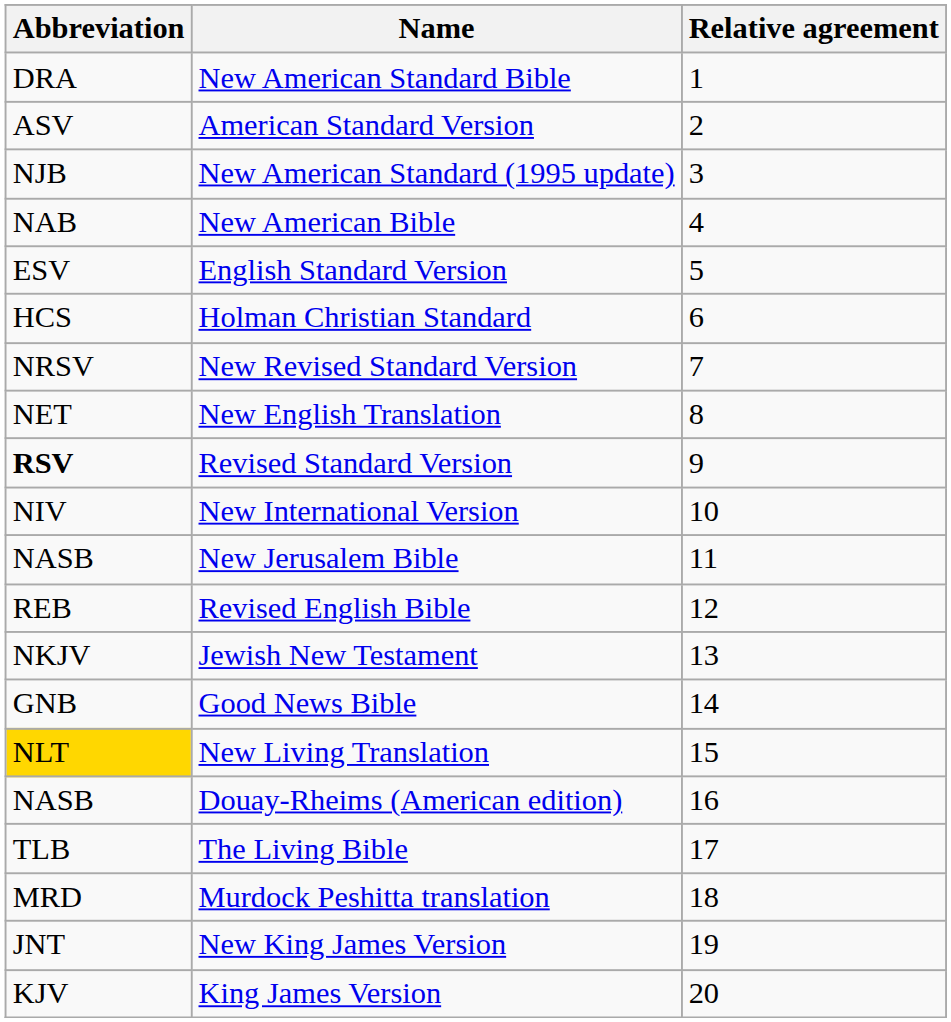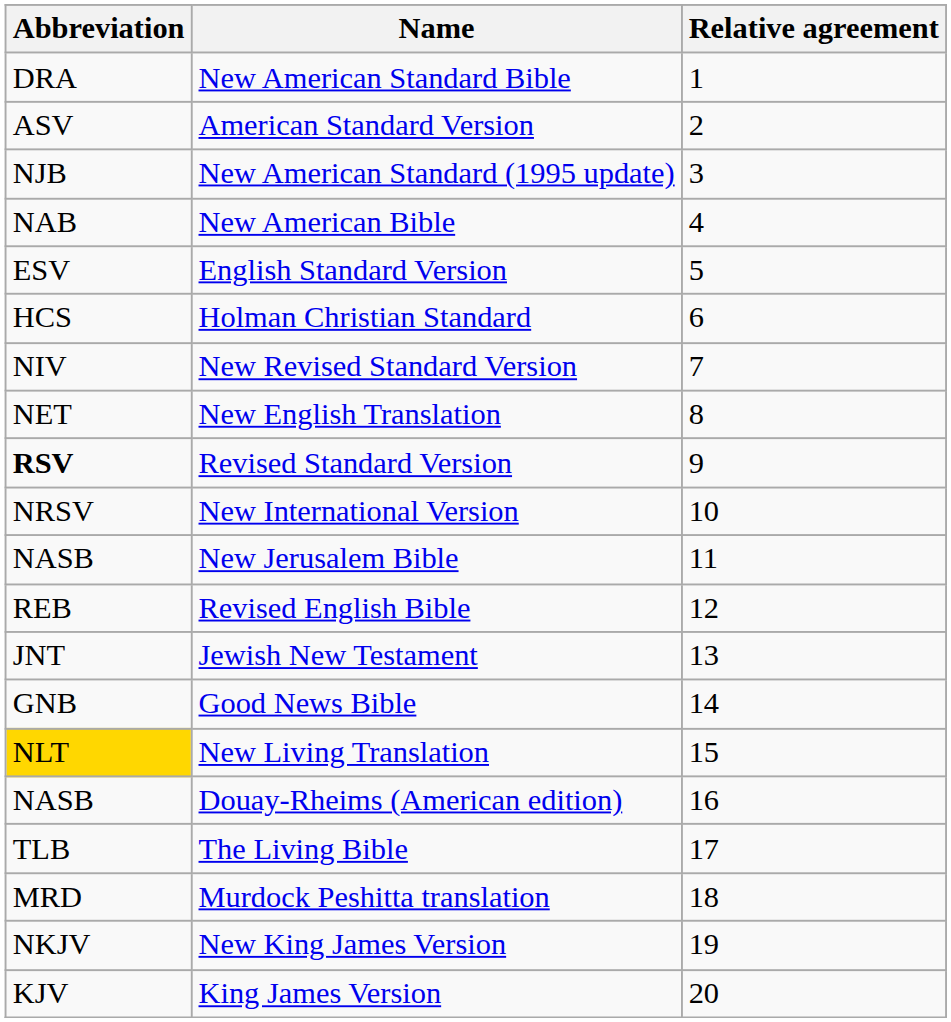 <table class="wikitable sortable" style="margin:0.5em auto;">
 <tr>
 <th>Abbreviation</th>
 <th>Name</th>
 <th>Relative agreement</th>
 </tr>
 <tr>
 <td>DRA</td>
 <td><a href='#'>New American Standard Bible</a></td>
 <td>1</td>
 </tr>
 <tr>
 <td>ASV</td>
 <td><a href='#'>American Standard Version</a></td>
 <td>2</td>
 </tr>
 <tr>
 <td>NJB</td>
 <td><a href='#'>New American Standard (1995 update)</a></td>
 <td>3</td>
 </tr>
 <tr>
 <td>NAB</td>
 <td><a href='#'>New American Bible</a></td>
 <td>4</td>
 </tr>
 <tr>
 <td>ESV</td>
 <td><a href='#'>English Standard Version</a></td>
 <td>5</td>
 </tr>
 <tr>
 <td>HCS</td>
 <td><a href='#'>Holman Christian Standard</a></td>
 <td>6</td>
 </tr>
 <tr>
-<td>NRSV</td>
+<td>NIV</td>
 <td><a href='#'>New Revised Standard Version</a></td>
 <td>7</td>
 </tr>
 <tr>
 <td>NET</td>
 <td><a href='#'>New English Translation</a></td>
 <td>8</td>
 </tr>
 <tr>
 <td><strong>RSV</strong></td>
 <td><a href='#'>Revised Standard Version</a></td>
 <td>9</td>
 </tr>
 <tr>
-<td>NIV</td>
+<td>NRSV</td>
 <td><a href='#'>New International Version</a></td>
 <td>10</td>
 </tr>
 <tr>
 <td>NASB</td>
 <td><a href='#'>New Jerusalem Bible</a></td>
 <td>11</td>
 </tr>
 <tr>
 <td>REB</td>
 <td><a href='#'>Revised English Bible</a></td>
 <td>12</td>
 </tr>
 <tr>
-<td>NKJV</td>
+<td>JNT</td>
 <td><a href='#'>Jewish New Testament</a></td>
 <td>13</td>
 </tr>
 <tr>
 <td>GNB</td>
 <td><a href='#'>Good News Bible</a></td>
 <td>14</td>
 </tr>
 <tr>
 <td style="background: gold;">NLT</td>
 <td><a href='#'>New Living Translation</a></td>
 <td>15</td>
 </tr>
 <tr>
 <td>NASB</td>
 <td><a href='#'>Douay-Rheims (American edition)</a></td>
 <td>16</td>
 </tr>
 <tr>
 <td>TLB</td>
 <td><a href='#'>The Living Bible</a></td>
 <td>17</td>
 </tr>
 <tr>
 <td>MRD</td>
 <td><a href='#'>Murdock Peshitta translation</a></td>
 <td>18</td>
 </tr>
 <tr>
-<td>JNT</td>
+<td>NKJV</td>
 <td><a href='#'>New King James Version</a></td>
 <td>19</td>
 </tr>
 <tr>
 <td>KJV</td>
 <td><a href='#'>King James Version</a></td>
 <td>20</td>
 </tr>
 <tr>
 </tr>
 </table>
